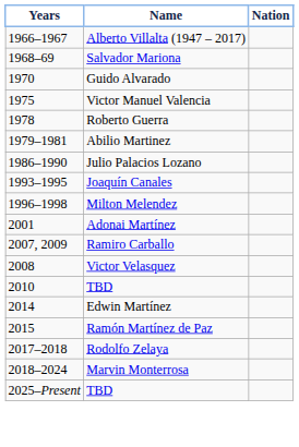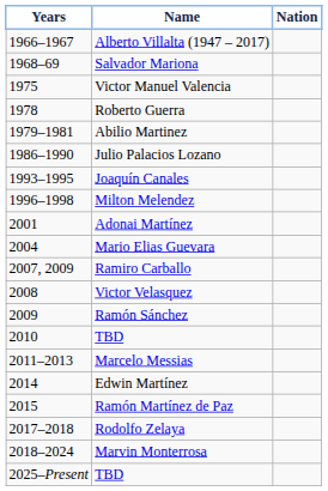 <table class="wikitable">
 <tr>
 <th style="background:#FFFFFF; color:#15284B; border:2px solid #8DB8E9;" scope="col">Years</th>
 <th style="background:#FFFFFF; color:#15284B; border:2px solid #8DB8E9;" scope="col">Name</th>
 <th style="background:#FFFFFF; color:#15284B; border:2px solid #8DB8E9;" scope="col">Nation</th>
 </tr>
 <tr>
 <td>1966–1967</td>
 <td><a href='#'>Alberto Villalta</a> (1947 – 2017)</td>
 <td></td>
 </tr>
 <tr>
 <td>1968–69</td>
 <td><a href='#'>Salvador Mariona</a></td>
-<td></td>
-</tr>
-<tr>
-<td>1970</td>
-<td>Guido Alvarado</td>
 <td></td>
 </tr>
 <tr>
 <td>1975</td>
 <td>Victor Manuel Valencia</td>
 <td></td>
 </tr>
 <tr>
 <td>1978</td>
 <td>Roberto Guerra</td>
 <td></td>
 </tr>
 <tr>
 <td>1979–1981</td>
 <td>Abilio Martinez</td>
 <td></td>
 </tr>
 <tr>
 <td>1986–1990</td>
 <td>Julio Palacios Lozano</td>
 <td></td>
 </tr>
 <tr>
 <td>1993–1995</td>
 <td><a href='#'>Joaquín Canales</a></td>
 <td></td>
 </tr>
 <tr>
 <td>1996–1998</td>
 <td><a href='#'>Milton Melendez</a></td>
 <td></td>
 </tr>
 <tr>
 <td>2001</td>
 <td><a href='#'>Adonai Martínez</a></td>
 <td></td>
 </tr>
 <tr>
+<td>2004</td>
+<td><a href='#'>Mario Elias Guevara</a></td>
+<td></td>
+</tr>
+<tr>
 <td>2007, 2009</td>
 <td><a href='#'>Ramiro Carballo</a></td>
 <td></td>
 </tr>
 <tr>
 <td>2008</td>
 <td><a href='#'>Victor Velasquez</a></td>
 <td></td>
 </tr>
 <tr>
+<td>2009</td>
+<td><a href='#'>Ramón Sánchez</a></td>
+<td></td>
+</tr>
+<tr>
 <td>2010</td>
 <td><a href='#'>TBD</a></td>
 <td></td>
+</tr>
+<tr>
+<td>2011–2013</td>
+<td><a href='#'>Marcelo Messias</a></td>
+<td><br></td>
 </tr>
 <tr>
 <td>2014</td>
 <td>Edwin Martínez</td>
 <td></td>
 </tr>
 <tr>
 <td>2015</td>
 <td><a href='#'>Ramón Martínez de Paz</a></td>
 <td></td>
 </tr>
 <tr>
 <td>2017–2018</td>
 <td><a href='#'>Rodolfo Zelaya</a></td>
 <td></td>
 </tr>
 <tr>
 <td>2018–2024</td>
 <td><a href='#'>Marvin Monterrosa</a></td>
 <td></td>
 </tr>
 <tr>
 <td>2025–<em>Present</em></td>
 <td><a href='#'>TBD</a></td>
 <td></td>
 </tr>
 </table>
